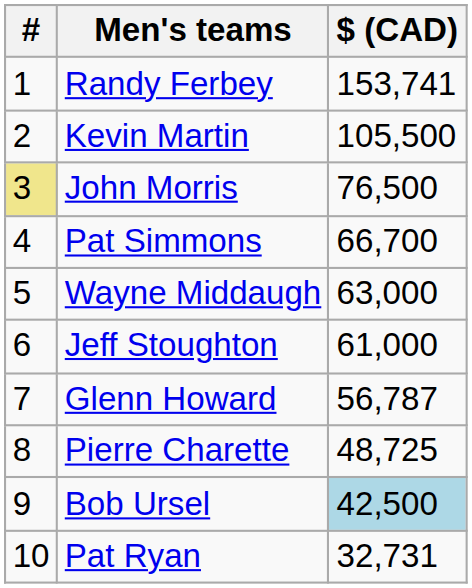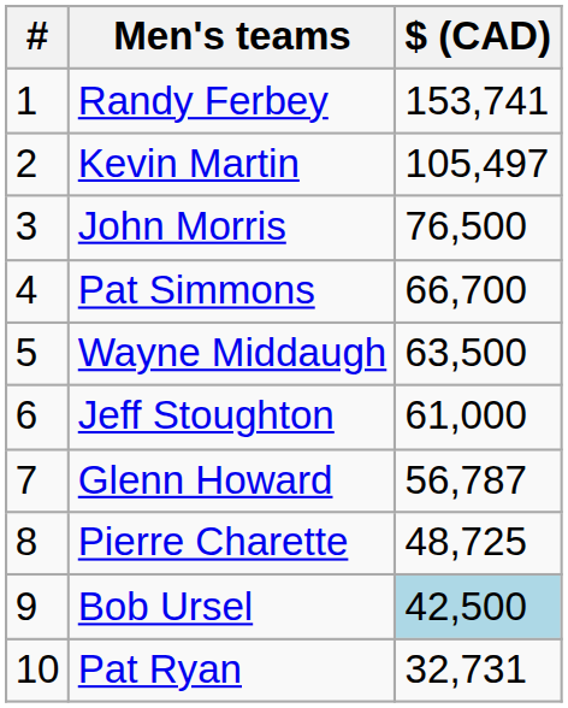 <table class="wikitable">
 <tr>
 <th>#</th>
 <th>Men's teams</th>
 <th>$ (CAD)</th>
 </tr>
 <tr>
 <td>1</td>
 <td><a href='#'>Randy Ferbey</a></td>
 <td>153,741</td>
 </tr>
 <tr>
 <td>2</td>
 <td><a href='#'>Kevin Martin</a></td>
-<td>105,500</td>
+<td>105,497</td>
 </tr>
 <tr>
-<td style="background: khaki;">3</td>
+<td>3</td>
 <td><a href='#'>John Morris</a></td>
 <td>76,500</td>
 </tr>
 <tr>
 <td>4</td>
 <td><a href='#'>Pat Simmons</a></td>
 <td>66,700</td>
 </tr>
 <tr>
 <td>5</td>
 <td><a href='#'>Wayne Middaugh</a></td>
-<td>63,000</td>
+<td>63,500</td>
 </tr>
 <tr>
 <td>6</td>
 <td><a href='#'>Jeff Stoughton</a></td>
 <td>61,000</td>
 </tr>
 <tr>
 <td>7</td>
 <td><a href='#'>Glenn Howard</a></td>
 <td>56,787</td>
 </tr>
 <tr>
 <td>8</td>
 <td><a href='#'>Pierre Charette</a></td>
 <td>48,725</td>
 </tr>
 <tr>
 <td>9</td>
 <td><a href='#'>Bob Ursel</a></td>
 <td style="background: lightblue;">42,500</td>
 </tr>
 <tr>
 <td>10</td>
 <td><a href='#'>Pat Ryan</a></td>
 <td>32,731</td>
 </tr>
 </table>
